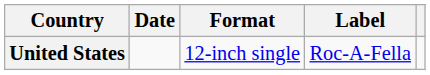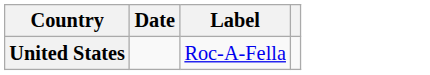 <table class="wikitable plainrowheaders">
 <tr>
 <th>Country</th>
 <th>Date</th>
-<th>Format</th>
 <th>Label</th>
 <th></th>
 </tr>
 <tr>
 <th scope="row">United States</th>
 <td></td>
-<td><a href='#'>12-inch single</a></td>
 <td><a href='#'>Roc-A-Fella</a></td>
 <td></td>
 </tr>
 </table>
